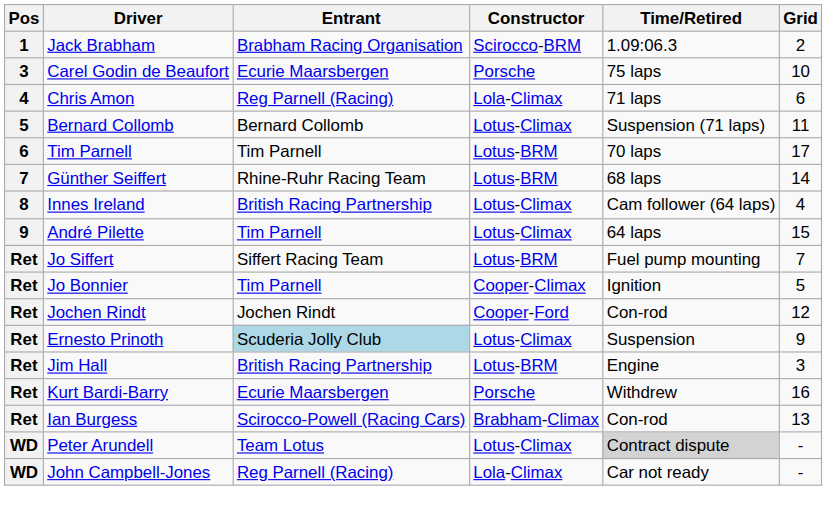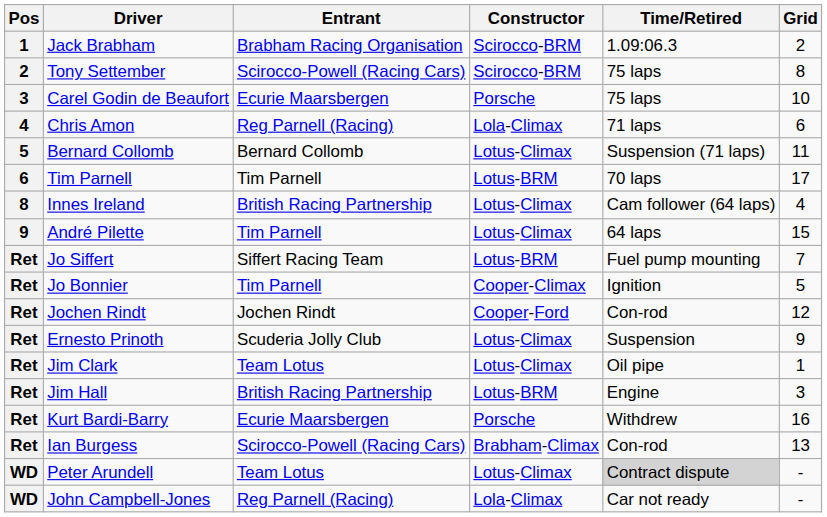 <table class="wikitable" style="font-size: 95%;">
 <tr>
 <th>Pos</th>
 <th>Driver</th>
 <th>Entrant</th>
 <th>Constructor</th>
 <th>Time/Retired</th>
 <th>Grid</th>
 </tr>
 <tr>
 <th>1</th>
 <td> <a href='#'>Jack Brabham</a></td>
 <td><a href='#'>Brabham Racing Organisation</a></td>
 <td><a href='#'>Scirocco</a>-<a href='#'>BRM</a></td>
 <td>1.09:06.3</td>
 <td style="text-align:center">2</td>
+</tr>
+<tr>
+<th>2</th>
+<td> <a href='#'>Tony Settember</a></td>
+<td><a href='#'>Scirocco-Powell (Racing Cars)</a></td>
+<td><a href='#'>Scirocco</a>-<a href='#'>BRM</a></td>
+<td>75 laps</td>
+<td style="text-align:center">8</td>
 </tr>
 <tr>
 <th>3</th>
 <td> <a href='#'>Carel Godin de Beaufort</a></td>
 <td><a href='#'>Ecurie Maarsbergen</a></td>
 <td><a href='#'>Porsche</a></td>
 <td>75 laps</td>
 <td style="text-align:center">10</td>
 </tr>
 <tr>
 <th>4</th>
 <td> <a href='#'>Chris Amon</a></td>
 <td><a href='#'>Reg Parnell (Racing)</a></td>
 <td><a href='#'>Lola</a>-<a href='#'>Climax</a></td>
 <td>71 laps</td>
 <td style="text-align:center">6</td>
 </tr>
 <tr>
 <th>5</th>
 <td> <a href='#'>Bernard Collomb</a></td>
 <td>Bernard Collomb</td>
 <td><a href='#'>Lotus</a>-<a href='#'>Climax</a></td>
 <td>Suspension (71 laps)</td>
 <td style="text-align:center">11</td>
 </tr>
 <tr>
 <th>6</th>
 <td> <a href='#'>Tim Parnell</a></td>
 <td>Tim Parnell</td>
 <td><a href='#'>Lotus</a>-<a href='#'>BRM</a></td>
 <td>70 laps</td>
 <td style="text-align:center">17</td>
-</tr>
-<tr>
-<th>7</th>
-<td> <a href='#'>Günther Seiffert</a></td>
-<td>Rhine-Ruhr Racing Team</td>
-<td><a href='#'>Lotus</a>-<a href='#'>BRM</a></td>
-<td>68 laps</td>
-<td style="text-align:center">14</td>
 </tr>
 <tr>
 <th>8</th>
 <td> <a href='#'>Innes Ireland</a></td>
 <td><a href='#'>British Racing Partnership</a></td>
 <td><a href='#'>Lotus</a>-<a href='#'>Climax</a></td>
 <td>Cam follower (64 laps)</td>
 <td style="text-align:center">4</td>
 </tr>
 <tr>
 <th>9</th>
 <td> <a href='#'>André Pilette</a></td>
 <td><a href='#'>Tim Parnell</a></td>
 <td><a href='#'>Lotus</a>-<a href='#'>Climax</a></td>
 <td>64 laps</td>
 <td style="text-align:center">15</td>
 </tr>
 <tr>
 <th>Ret</th>
 <td> <a href='#'>Jo Siffert</a></td>
 <td>Siffert Racing Team</td>
 <td><a href='#'>Lotus</a>-<a href='#'>BRM</a></td>
 <td>Fuel pump mounting</td>
 <td style="text-align:center">7</td>
 </tr>
 <tr>
 <th>Ret</th>
 <td> <a href='#'>Jo Bonnier</a></td>
 <td><a href='#'>Tim Parnell</a></td>
 <td><a href='#'>Cooper</a>-<a href='#'>Climax</a></td>
 <td>Ignition</td>
 <td style="text-align:center">5</td>
 </tr>
 <tr>
 <th>Ret</th>
 <td> <a href='#'>Jochen Rindt</a></td>
 <td>Jochen Rindt</td>
 <td><a href='#'>Cooper</a>-<a href='#'>Ford</a></td>
 <td>Con-rod</td>
 <td style="text-align:center">12</td>
 </tr>
 <tr>
 <th>Ret</th>
 <td> <a href='#'>Ernesto Prinoth</a></td>
-<td style="background: lightblue;">Scuderia Jolly Club</td>
+<td>Scuderia Jolly Club</td>
 <td><a href='#'>Lotus</a>-<a href='#'>Climax</a></td>
 <td>Suspension</td>
 <td style="text-align:center">9</td>
+</tr>
+<tr>
+<th>Ret</th>
+<td> <a href='#'>Jim Clark</a></td>
+<td><a href='#'>Team Lotus</a></td>
+<td><a href='#'>Lotus</a>-<a href='#'>Climax</a></td>
+<td>Oil pipe</td>
+<td style="text-align:center">1</td>
 </tr>
 <tr>
 <th>Ret</th>
 <td> <a href='#'>Jim Hall</a></td>
 <td><a href='#'>British Racing Partnership</a></td>
 <td><a href='#'>Lotus</a>-<a href='#'>BRM</a></td>
 <td>Engine</td>
 <td style="text-align:center">3</td>
 </tr>
 <tr>
 <th>Ret</th>
 <td> <a href='#'>Kurt Bardi-Barry</a></td>
 <td><a href='#'>Ecurie Maarsbergen</a></td>
 <td><a href='#'>Porsche</a></td>
 <td>Withdrew</td>
 <td style="text-align:center">16</td>
 </tr>
 <tr>
 <th>Ret</th>
 <td> <a href='#'>Ian Burgess</a></td>
 <td><a href='#'>Scirocco-Powell (Racing Cars)</a></td>
 <td><a href='#'>Brabham</a>-<a href='#'>Climax</a></td>
 <td>Con-rod</td>
 <td style="text-align:center">13</td>
 </tr>
 <tr>
 <th>WD</th>
 <td> <a href='#'>Peter Arundell</a></td>
 <td><a href='#'>Team Lotus</a></td>
 <td><a href='#'>Lotus</a>-<a href='#'>Climax</a></td>
 <td style="background: lightgrey;">Contract dispute</td>
 <td style="text-align:center">-</td>
 </tr>
 <tr>
 <th>WD</th>
 <td> <a href='#'>John Campbell-Jones</a></td>
 <td><a href='#'>Reg Parnell (Racing)</a></td>
 <td><a href='#'>Lola</a>-<a href='#'>Climax</a></td>
 <td>Car not ready</td>
 <td style="text-align:center">-</td>
 </tr>
 </table>
